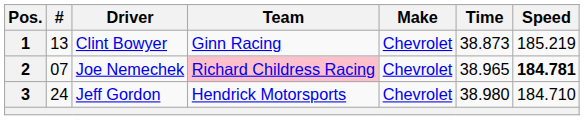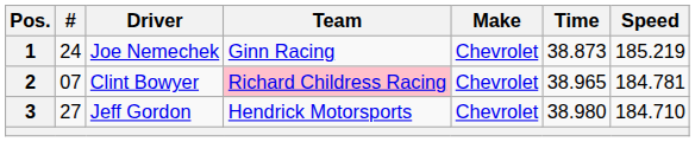 <table class="wikitable" style="font-size:95%">
 <tr>
 <th>Pos.</th>
 <th>#</th>
 <th>Driver</th>
 <th>Team</th>
 <th>Make</th>
 <th>Time</th>
 <th>Speed</th>
 </tr>
 <tr>
 <th>1</th>
-<td>13</td>
-<td><a href='#'>Clint Bowyer</a></td>
+<td>24</td>
+<td><a href='#'>Joe Nemechek</a></td>
 <td><a href='#'>Ginn Racing</a></td>
 <td><a href='#'>Chevrolet</a></td>
 <td>38.873</td>
 <td>185.219</td>
 </tr>
 <tr>
 <th>2</th>
 <td>07</td>
-<td><a href='#'>Joe Nemechek</a></td>
+<td><a href='#'>Clint Bowyer</a></td>
 <td style="background: pink;"><a href='#'>Richard Childress Racing</a></td>
 <td><a href='#'>Chevrolet</a></td>
 <td>38.965</td>
-<td><strong>184.781</strong></td>
+<td>184.781</td>
 </tr>
 <tr>
 <th>3</th>
-<td>24</td>
+<td>27</td>
 <td><a href='#'>Jeff Gordon</a></td>
 <td><a href='#'>Hendrick Motorsports</a></td>
 <td><a href='#'>Chevrolet</a></td>
 <td>38.980</td>
 <td>184.710</td>
 </tr>
 <tr>
 <th colspan="7"></th>
 </tr>
 </table>
